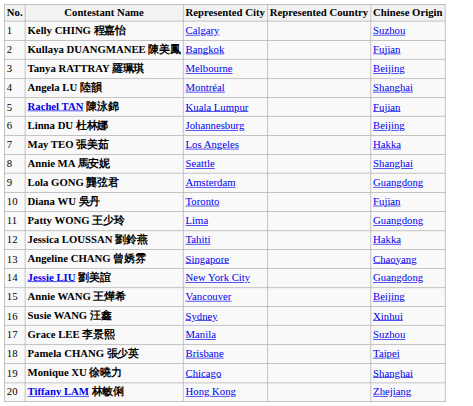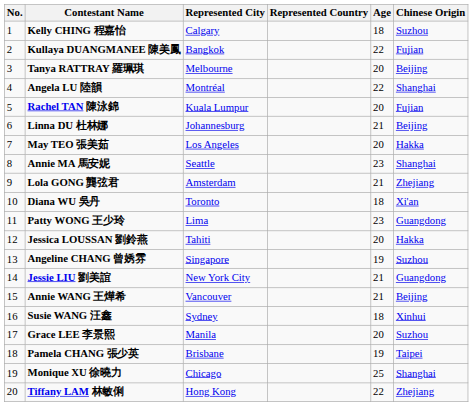 <table class="sortable wikitable">
 <tr>
 <th>No.</th>
 <th>Contestant Name</th>
 <th>Represented City</th>
 <th>Represented Country</th>
+<th>Age</th>
 <th>Chinese Origin</th>
 </tr>
 <tr>
 <td>1</td>
 <td><strong>Kelly CHING 程嘉怡</strong></td>
 <td><a href='#'>Calgary</a></td>
 <td></td>
+<td>18</td>
 <td><a href='#'>Suzhou</a></td>
 </tr>
 <tr>
 <td>2</td>
 <td><strong>Kullaya DUANGMANEE 陳美鳳</strong></td>
 <td><a href='#'>Bangkok</a></td>
 <td></td>
+<td>22</td>
 <td><a href='#'>Fujian</a></td>
 </tr>
 <tr>
 <td>3</td>
 <td><strong>Tanya RATTRAY 羅珮琪</strong></td>
 <td><a href='#'>Melbourne</a></td>
 <td></td>
+<td>20</td>
 <td><a href='#'>Beijing</a></td>
 </tr>
 <tr>
 <td>4</td>
 <td><strong>Angela LU 陸韻</strong></td>
 <td><a href='#'>Montréal</a></td>
 <td></td>
+<td>22</td>
 <td><a href='#'>Shanghai</a></td>
 </tr>
 <tr>
 <td>5</td>
 <td><strong><a href='#'>Rachel TAN</a> 陳泳錦</strong></td>
 <td><a href='#'>Kuala Lumpur</a></td>
 <td></td>
+<td>20</td>
 <td><a href='#'>Fujian</a></td>
 </tr>
 <tr>
 <td>6</td>
 <td><strong>Linna DU 杜林娜</strong></td>
 <td><a href='#'>Johannesburg</a></td>
 <td></td>
+<td>21</td>
 <td><a href='#'>Beijing</a></td>
 </tr>
 <tr>
 <td>7</td>
 <td><strong>May TEO 張美茹</strong></td>
 <td><a href='#'>Los Angeles</a></td>
 <td></td>
+<td>20</td>
 <td><a href='#'>Hakka</a></td>
 </tr>
 <tr>
 <td>8</td>
 <td><strong>Annie MA 馬安妮</strong></td>
 <td><a href='#'>Seattle</a></td>
 <td></td>
+<td>23</td>
 <td><a href='#'>Shanghai</a></td>
 </tr>
 <tr>
 <td>9</td>
 <td><strong>Lola GONG 龔弦君</strong></td>
 <td><a href='#'>Amsterdam</a></td>
 <td></td>
-<td><a href='#'>Guangdong</a></td>
+<td>21</td>
+<td><a href='#'>Zhejiang</a></td>
 </tr>
 <tr>
 <td>10</td>
 <td><strong>Diana WU 吳丹</strong></td>
 <td><a href='#'>Toronto</a></td>
 <td></td>
-<td><a href='#'>Fujian</a></td>
+<td>18</td>
+<td><a href='#'>Xi'an</a></td>
 </tr>
 <tr>
 <td>11</td>
 <td><strong>Patty WONG 王少玲</strong></td>
 <td><a href='#'>Lima</a></td>
 <td></td>
+<td>23</td>
 <td><a href='#'>Guangdong</a></td>
 </tr>
 <tr>
 <td>12</td>
 <td><strong>Jessica LOUSSAN 劉鈴燕</strong></td>
 <td><a href='#'>Tahiti</a></td>
 <td></td>
+<td>20</td>
 <td><a href='#'>Hakka</a></td>
 </tr>
 <tr>
 <td>13</td>
 <td><strong>Angeline CHANG 曾㛢雰</strong></td>
 <td><a href='#'>Singapore</a></td>
 <td></td>
-<td><a href='#'>Chaoyang</a></td>
+<td>19</td>
+<td><a href='#'>Suzhou</a></td>
 </tr>
 <tr>
 <td>14</td>
 <td><strong><a href='#'>Jessie LIU</a> 劉美誼</strong></td>
 <td><a href='#'>New York City</a></td>
 <td></td>
+<td>21</td>
 <td><a href='#'>Guangdong</a></td>
 </tr>
 <tr>
 <td>15</td>
 <td><strong>Annie WANG 王燁希</strong></td>
 <td><a href='#'>Vancouver</a></td>
 <td></td>
+<td>21</td>
 <td><a href='#'>Beijing</a></td>
 </tr>
 <tr>
 <td>16</td>
 <td><strong>Susie WANG 汪鑫</strong></td>
 <td><a href='#'>Sydney</a></td>
 <td></td>
+<td>18</td>
 <td><a href='#'>Xinhui</a></td>
 </tr>
 <tr>
 <td>17</td>
 <td><strong>Grace LEE 李景熙</strong></td>
 <td><a href='#'>Manila</a></td>
 <td></td>
+<td>20</td>
 <td><a href='#'>Suzhou</a></td>
 </tr>
 <tr>
 <td>18</td>
 <td><strong>Pamela CHANG 張少英</strong></td>
 <td><a href='#'>Brisbane</a></td>
 <td></td>
+<td>19</td>
 <td><a href='#'>Taipei</a></td>
 </tr>
 <tr>
 <td>19</td>
 <td><strong>Monique XU 徐曉力</strong></td>
 <td><a href='#'>Chicago</a></td>
 <td></td>
+<td>25</td>
 <td><a href='#'>Shanghai</a></td>
 </tr>
 <tr>
 <td>20</td>
 <td><strong><a href='#'>Tiffany LAM</a> 林敏俐</strong></td>
 <td><a href='#'>Hong Kong</a></td>
 <td></td>
+<td>22</td>
 <td><a href='#'>Zhejiang</a></td>
 </tr>
 </table>
